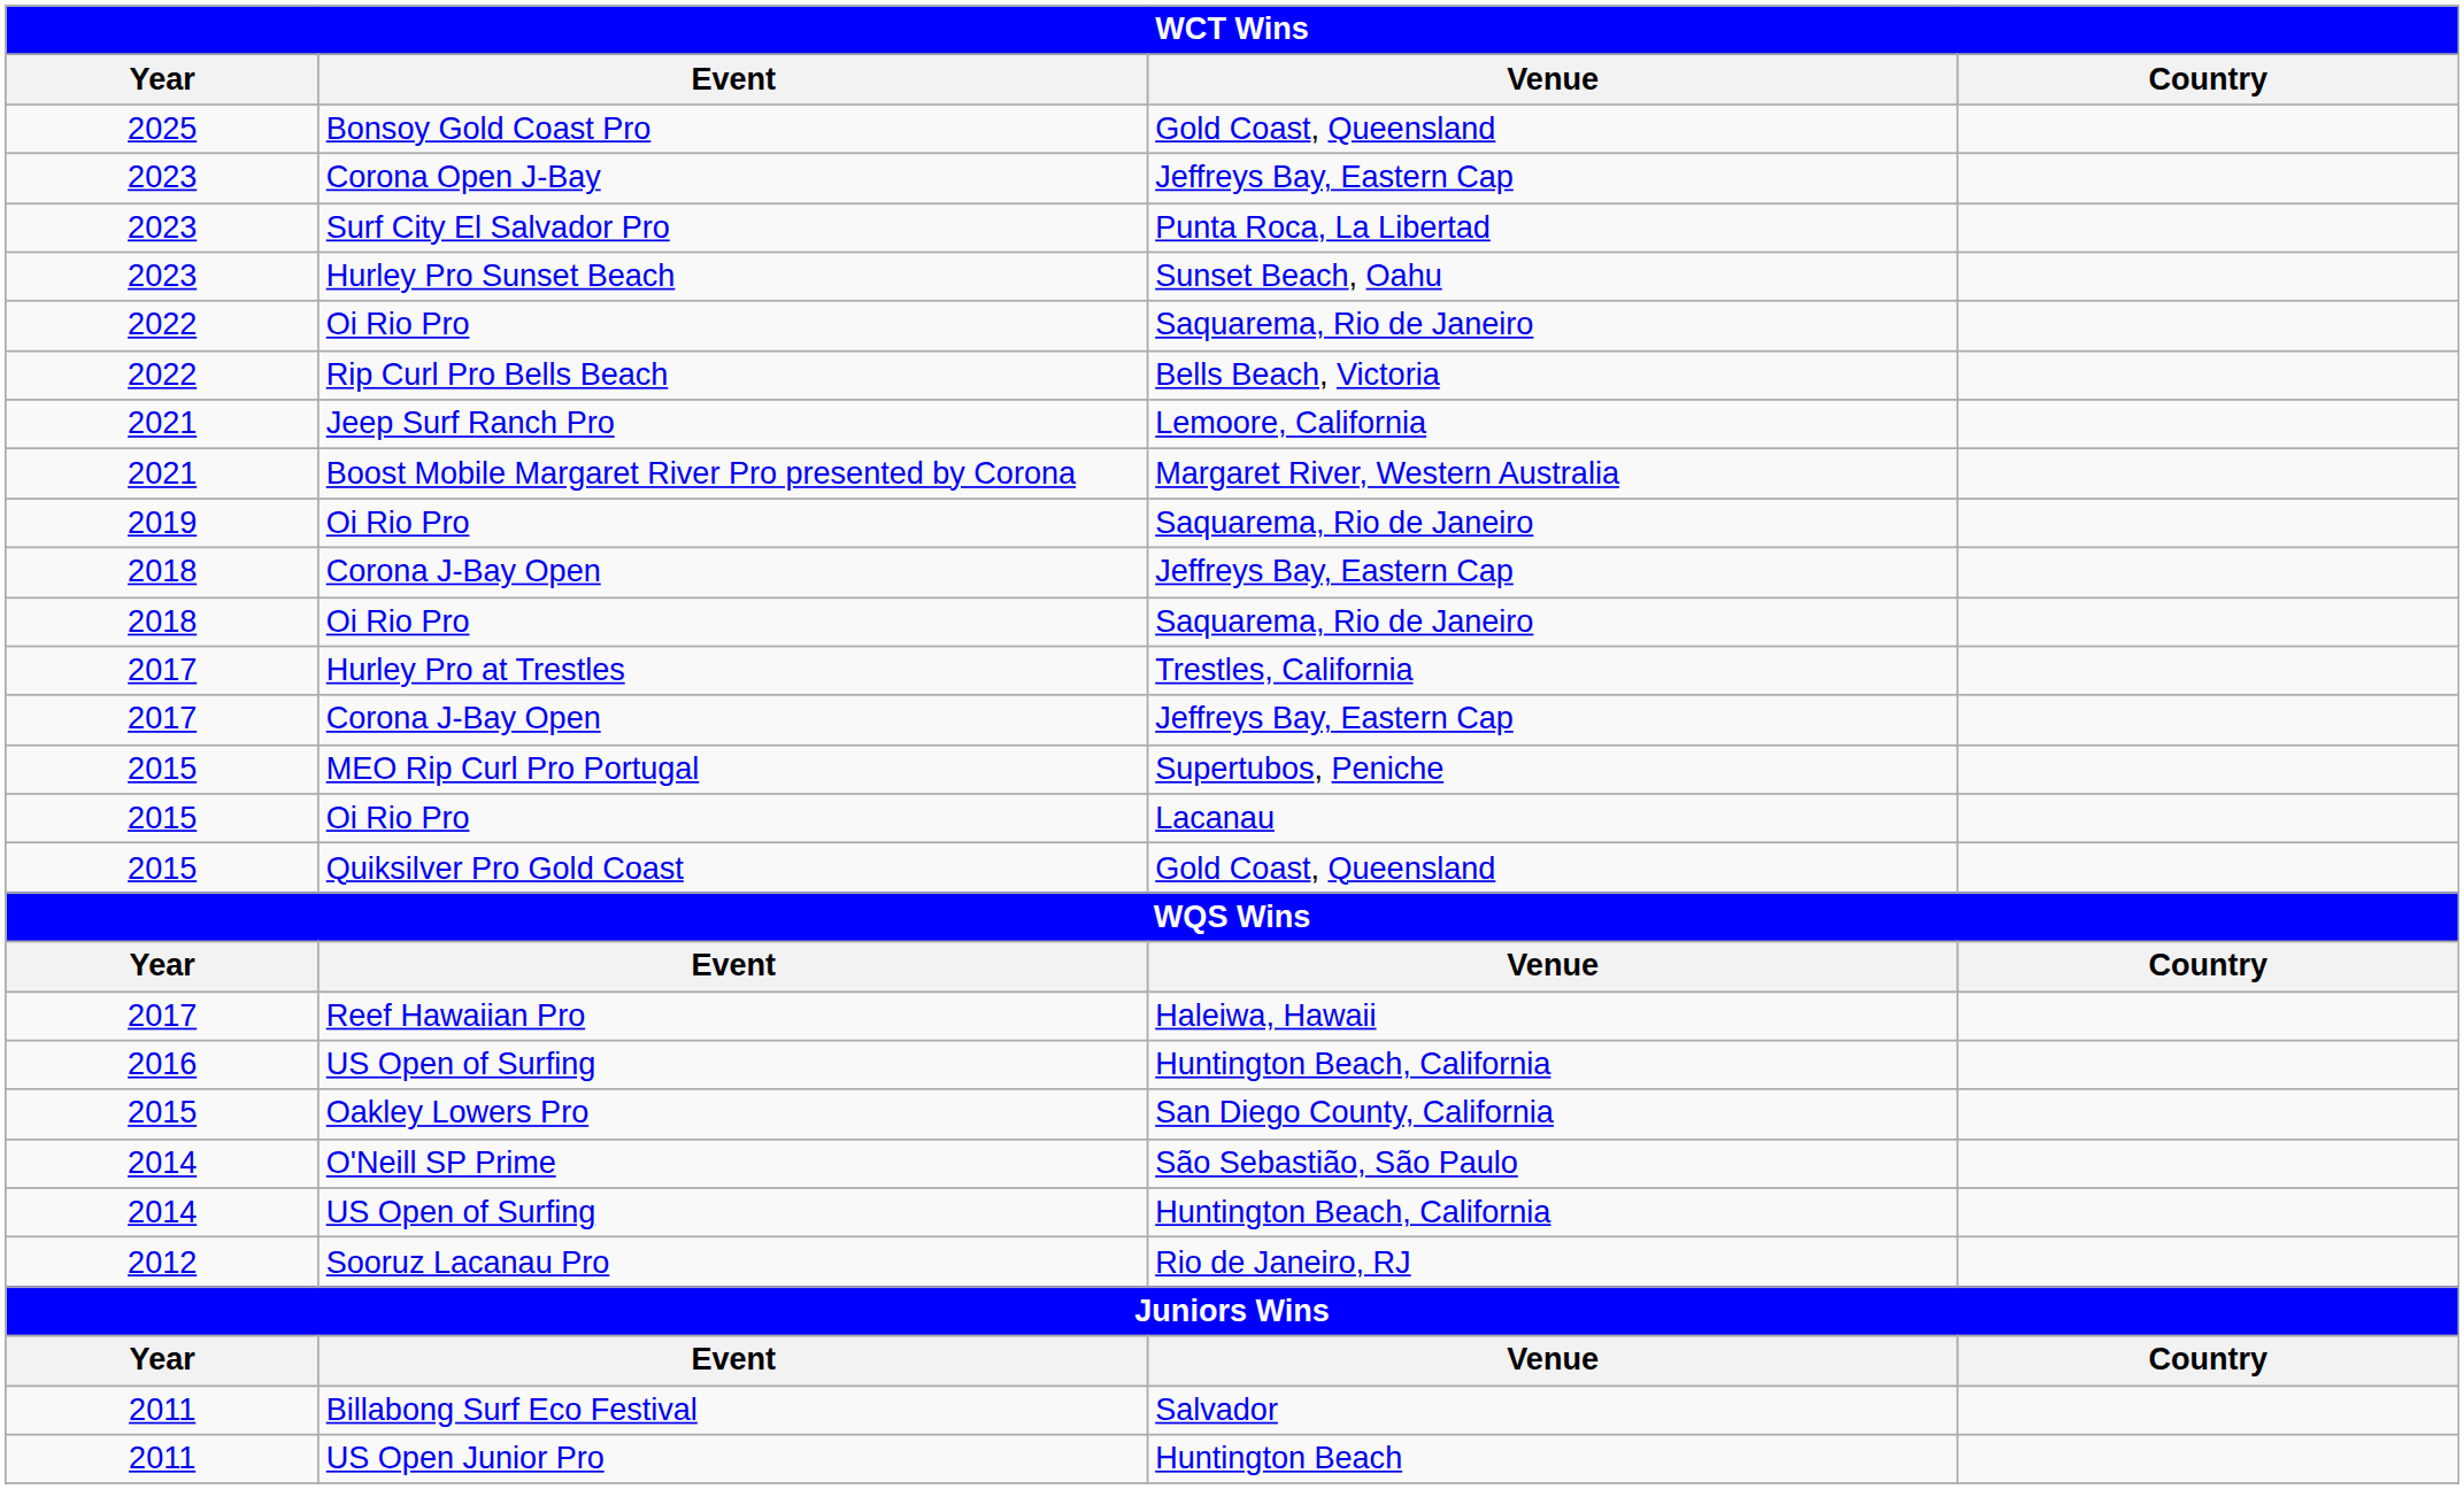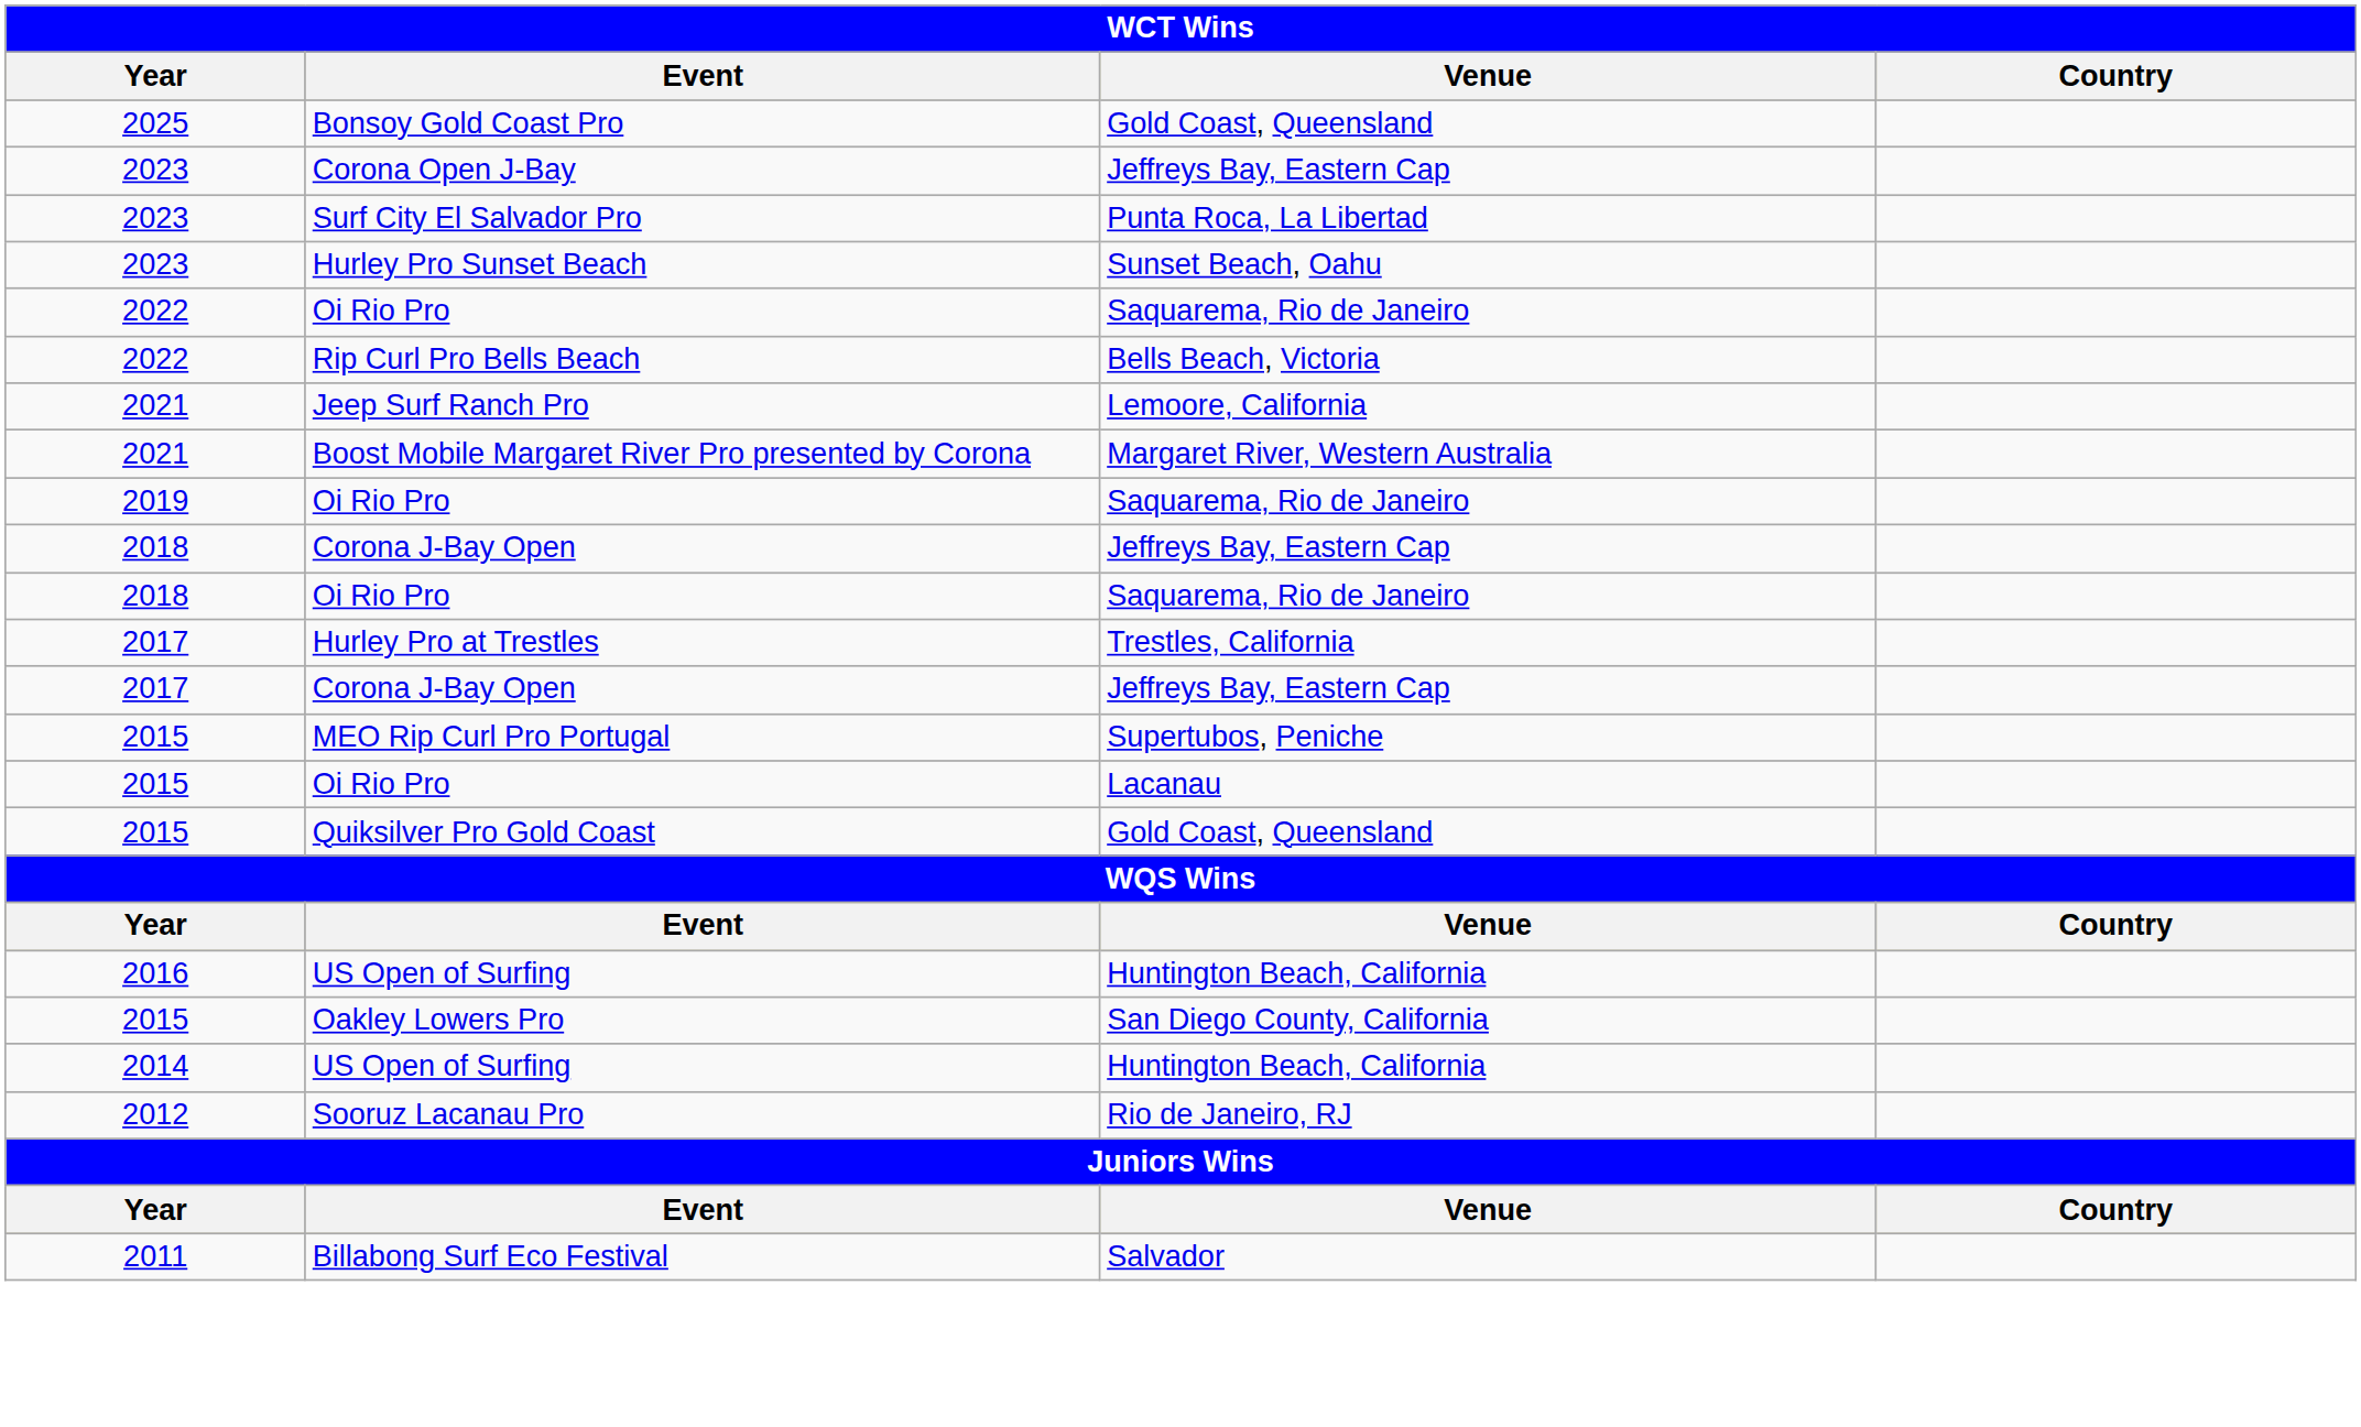 <table class="wikitable" style="width:100%;">
 <tr bgcolor=skyblue>
 <td colspan=4; style="background: blue; color: white" align="center"><strong>WCT Wins</strong></td>
 </tr>
 <tr bgcolor=#bdb76b>
 <th>Year</th>
 <th>Event</th>
 <th>Venue</th>
 <th>Country</th>
 </tr>
 <tr>
 <td style="text-align:center"><a href='#'>2025</a></td>
 <td><a href='#'>Bonsoy Gold Coast Pro</a></td>
 <td><a href='#'>Gold Coast</a>, <a href='#'>Queensland</a></td>
 <td></td>
 </tr>
 <tr>
 <td style="text-align:center"><a href='#'>2023</a></td>
 <td><a href='#'>Corona Open J-Bay</a></td>
 <td><a href='#'>Jeffreys Bay, Eastern Cap</a></td>
 <td></td>
 </tr>
 <tr>
 <td style="text-align:center"><a href='#'>2023</a></td>
 <td><a href='#'>Surf City El Salvador Pro</a></td>
 <td><a href='#'>Punta Roca, La Libertad</a></td>
 <td></td>
 </tr>
 <tr>
 <td style=text-align:center><a href='#'>2023</a></td>
 <td><a href='#'>Hurley Pro Sunset Beach</a></td>
 <td><a href='#'>Sunset Beach</a>, <a href='#'>Oahu</a></td>
 <td></td>
 </tr>
 <tr>
 <td style=text-align:center><a href='#'>2022</a></td>
 <td><a href='#'>Oi Rio Pro</a></td>
 <td><a href='#'>Saquarema, Rio de Janeiro</a></td>
 <td></td>
 </tr>
 <tr>
 <td style=text-align:center><a href='#'>2022</a></td>
 <td><a href='#'>Rip Curl Pro Bells Beach</a></td>
 <td><a href='#'>Bells Beach</a>, <a href='#'> Victoria</a></td>
 <td></td>
 </tr>
 <tr>
 <td style=text-align:center><a href='#'>2021</a></td>
 <td><a href='#'>Jeep Surf Ranch Pro</a></td>
 <td><a href='#'>Lemoore, California</a></td>
 <td></td>
 </tr>
 <tr>
 <td style=text-align:center><a href='#'>2021</a></td>
 <td><a href='#'>Boost Mobile Margaret River Pro presented by Corona</a></td>
 <td><a href='#'>Margaret River, Western Australia</a></td>
 <td></td>
 </tr>
 <tr>
 <td style=text-align:center><a href='#'>2019</a></td>
 <td><a href='#'>Oi Rio Pro</a></td>
 <td><a href='#'>Saquarema, Rio de Janeiro</a></td>
 <td></td>
 </tr>
 <tr>
 <td style=text-align:center><a href='#'>2018</a></td>
 <td><a href='#'>Corona J-Bay Open</a></td>
 <td><a href='#'>Jeffreys Bay, Eastern Cap</a></td>
 <td></td>
 </tr>
 <tr>
 <td style=text-align:center><a href='#'>2018</a></td>
 <td><a href='#'>Oi Rio Pro</a></td>
 <td><a href='#'>Saquarema, Rio de Janeiro</a></td>
 <td></td>
 </tr>
 <tr>
 <td style=text-align:center><a href='#'>2017</a></td>
 <td><a href='#'>Hurley Pro at Trestles</a></td>
 <td><a href='#'>Trestles, California</a></td>
 <td></td>
 </tr>
 <tr>
 <td style=text-align:center><a href='#'>2017</a></td>
 <td><a href='#'>Corona J-Bay Open</a></td>
 <td><a href='#'>Jeffreys Bay, Eastern Cap</a></td>
 <td></td>
 </tr>
 <tr>
 <td style=text-align:center><a href='#'>2015</a></td>
 <td><a href='#'>MEO Rip Curl Pro Portugal</a></td>
 <td><a href='#'>Supertubos</a>, <a href='#'>Peniche</a></td>
 <td></td>
 </tr>
 <tr>
 <td style=text-align:center><a href='#'>2015</a></td>
 <td><a href='#'>Oi Rio Pro</a></td>
 <td><a href='#'>Lacanau</a></td>
 <td></td>
 </tr>
 <tr>
 <td style=text-align:center><a href='#'>2015</a></td>
 <td><a href='#'>Quiksilver Pro Gold Coast</a></td>
 <td><a href='#'>Gold Coast</a>, <a href='#'>Queensland</a></td>
 <td></td>
 </tr>
 <tr>
 <td colspan=4; style="background: blue; color: white" align="center"><strong>WQS Wins</strong></td>
 </tr>
 <tr bgcolor=#bdb76b>
 <th>Year</th>
 <th width=   33.8%>Event</th>
 <th width=     33%>Venue</th>
 <th>Country</th>
 </tr>
 <tr>
-<td style=text-align:center><a href='#'>2017</a></td>
-<td><a href='#'>Reef Hawaiian Pro</a></td>
-<td><a href='#'>Haleiwa, Hawaii</a></td>
-<td></td>
-</tr>
-<tr>
 <td style=text-align:center><a href='#'>2016</a></td>
 <td><a href='#'>US Open of Surfing</a></td>
 <td><a href='#'>Huntington Beach, California</a></td>
 <td></td>
 </tr>
 <tr>
 <td style=text-align:center><a href='#'>2015</a></td>
 <td><a href='#'>Oakley Lowers Pro</a></td>
 <td><a href='#'>San Diego County, California</a></td>
-<td></td>
-</tr>
-<tr>
-<td style=text-align:center><a href='#'>2014</a></td>
-<td><a href='#'>O'Neill SP Prime</a></td>
-<td><a href='#'>São Sebastião, São Paulo</a></td>
 <td></td>
 </tr>
 <tr>
 <td style=text-align:center><a href='#'>2014</a></td>
 <td><a href='#'>US Open of Surfing</a></td>
 <td><a href='#'>Huntington Beach, California</a></td>
 <td></td>
 </tr>
 <tr>
 <td style=text-align:center><a href='#'>2012</a></td>
 <td><a href='#'>Sooruz Lacanau Pro</a></td>
 <td><a href='#'>Rio de Janeiro, RJ</a></td>
 <td></td>
 </tr>
 <tr>
 <td colspan=4; style="background: blue; color: white" align="center"><strong>Juniors Wins</strong></td>
 </tr>
 <tr bgcolor=#bdb76b>
 <th>Year</th>
 <th width=   33.8%>Event</th>
 <th width=     33%>Venue</th>
 <th>Country</th>
 </tr>
 <tr>
 <td style=text-align:center><a href='#'>2011</a></td>
 <td><a href='#'>Billabong Surf Eco Festival</a></td>
 <td><a href='#'>Salvador</a></td>
 <td></td>
 </tr>
-<tr>
-<td style=text-align:center><a href='#'>2011</a></td>
-<td><a href='#'>US Open Junior Pro</a></td>
-<td><a href='#'>Huntington Beach</a></td>
-<td></td>
-</tr>
 </table>
